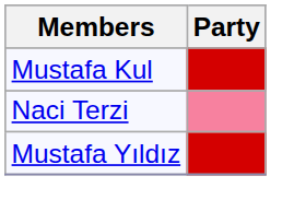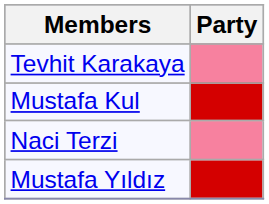 <table class=wikitable style="border:1px solid #8888aa; background-color:#f7f8ff; padding:0px; font-size:90%;">
 <tr>
 <th>Members</th>
 <th>Party</th>
+</tr>
+<tr>
+<td><a href='#'>Tevhit Karakaya</a></td>
+<td style="background: #F7819F"></td>
 </tr>
 <tr>
 <td><a href='#'>Mustafa Kul</a></td>
 <td style="background: #d40000"></td>
 </tr>
 <tr>
 <td><a href='#'>Naci Terzi</a></td>
 <td style="background: #F7819F"></td>
 </tr>
 <tr>
 <td><a href='#'>Mustafa Yıldız</a></td>
 <td style="background: #d40000"></td>
 </tr>
 <tr>
 </tr>
 </table>
